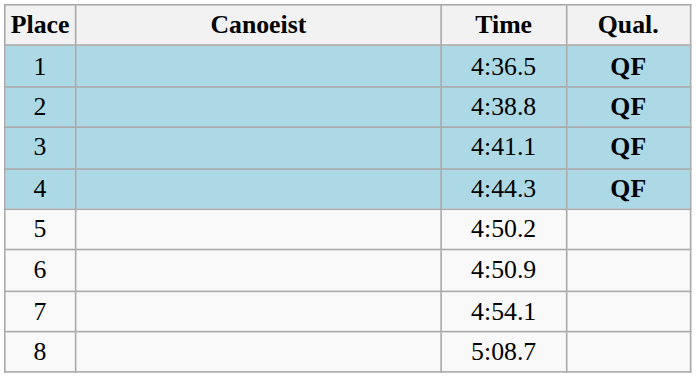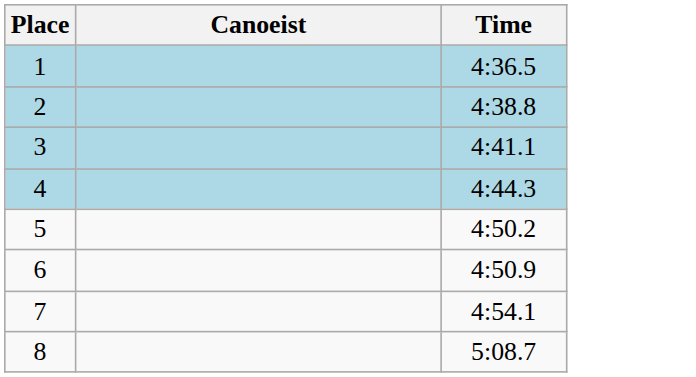 <table class=wikitable style="text-align:center">
 <tr>
 <th>Place</th>
 <th width=220>Canoeist</th>
 <th width=70>Time</th>
-<th width=70>Qual.</th>
 </tr>
 <tr style="background:lightblue;">
 <td>1</td>
 <td align=left></td>
 <td>4:36.5</td>
-<td><strong>QF</strong></td>
 </tr>
 <tr style="background:lightblue;">
 <td>2</td>
 <td align=left></td>
 <td>4:38.8</td>
-<td><strong>QF</strong></td>
 </tr>
 <tr style="background:lightblue;">
 <td>3</td>
 <td align=left></td>
 <td>4:41.1</td>
-<td><strong>QF</strong></td>
 </tr>
 <tr style="background:lightblue;">
 <td>4</td>
 <td align=left></td>
 <td>4:44.3</td>
-<td><strong>QF</strong></td>
 </tr>
 <tr>
 <td>5</td>
 <td align=left></td>
 <td>4:50.2</td>
-<td></td>
 </tr>
 <tr>
 <td>6</td>
 <td align=left></td>
 <td>4:50.9</td>
-<td></td>
 </tr>
 <tr>
 <td>7</td>
 <td align=left></td>
 <td>4:54.1</td>
-<td></td>
 </tr>
 <tr>
 <td>8</td>
 <td align=left></td>
 <td>5:08.7</td>
-<td></td>
 </tr>
 </table>
